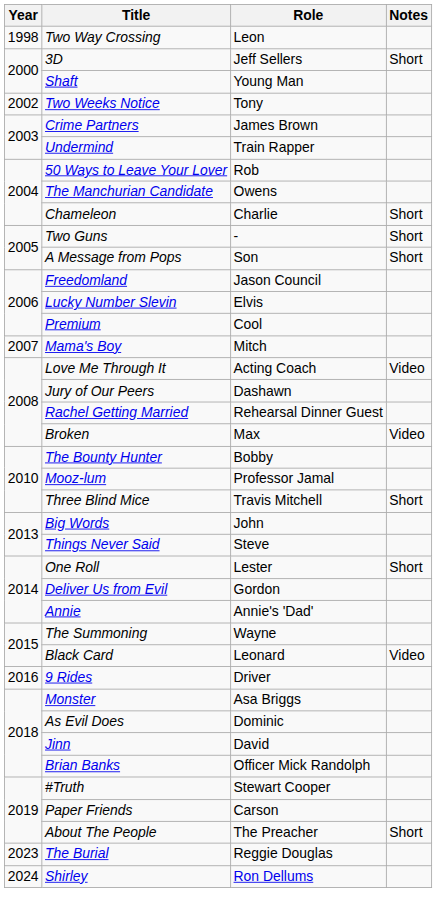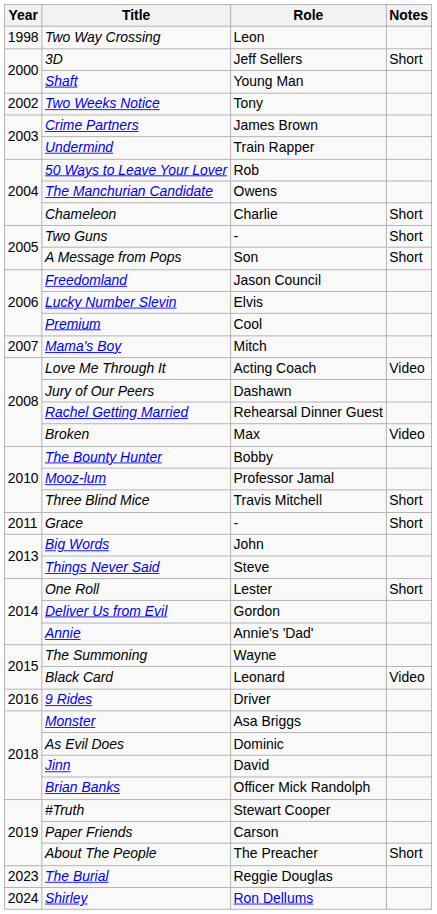 <table class="wikitable plainrowheaders sortable" style="margin-right: 0;">
 <tr>
 <th>Year</th>
 <th>Title</th>
 <th>Role</th>
 <th>Notes</th>
 </tr>
 <tr>
 <td>1998</td>
 <td><em>Two Way Crossing</em></td>
 <td>Leon</td>
 <td></td>
 </tr>
 <tr>
 <td rowspan=2>2000</td>
 <td><em>3D</em></td>
 <td>Jeff Sellers</td>
 <td>Short</td>
 </tr>
 <tr>
 <td><em><a href='#'>Shaft</a></em></td>
 <td>Young Man</td>
 <td></td>
 </tr>
 <tr>
 <td>2002</td>
 <td><em><a href='#'>Two Weeks Notice</a></em></td>
 <td>Tony</td>
 <td></td>
 </tr>
 <tr>
 <td rowspan=2>2003</td>
 <td><em><a href='#'>Crime Partners</a></em></td>
 <td>James Brown</td>
 <td></td>
 </tr>
 <tr>
 <td><em><a href='#'>Undermind</a></em></td>
 <td>Train Rapper</td>
 <td></td>
 </tr>
 <tr>
 <td rowspan=3>2004</td>
 <td><em><a href='#'>50 Ways to Leave Your Lover</a></em></td>
 <td>Rob</td>
 <td></td>
 </tr>
 <tr>
 <td><em><a href='#'>The Manchurian Candidate</a></em></td>
 <td>Owens</td>
 <td></td>
 </tr>
 <tr>
 <td><em>Chameleon</em></td>
 <td>Charlie</td>
 <td>Short</td>
 </tr>
 <tr>
 <td rowspan=2>2005</td>
 <td><em>Two Guns</em></td>
 <td>-</td>
 <td>Short</td>
 </tr>
 <tr>
 <td><em>A Message from Pops</em></td>
 <td>Son</td>
 <td>Short</td>
 </tr>
 <tr>
 <td rowspan=3>2006</td>
 <td><em><a href='#'>Freedomland</a></em></td>
 <td>Jason Council</td>
 <td></td>
 </tr>
 <tr>
 <td><em><a href='#'>Lucky Number Slevin</a></em></td>
 <td>Elvis</td>
 <td></td>
 </tr>
 <tr>
 <td><em><a href='#'>Premium</a></em></td>
 <td>Cool</td>
 <td></td>
 </tr>
 <tr>
 <td>2007</td>
 <td><em><a href='#'>Mama's Boy</a></em></td>
 <td>Mitch</td>
 <td></td>
 </tr>
 <tr>
 <td rowspan=4>2008</td>
 <td><em>Love Me Through It</em></td>
 <td>Acting Coach</td>
 <td>Video</td>
 </tr>
 <tr>
 <td><em>Jury of Our Peers</em></td>
 <td>Dashawn</td>
 <td></td>
 </tr>
 <tr>
 <td><em><a href='#'>Rachel Getting Married</a></em></td>
 <td>Rehearsal Dinner Guest</td>
 <td></td>
 </tr>
 <tr>
 <td><em>Broken</em></td>
 <td>Max</td>
 <td>Video</td>
 </tr>
 <tr>
 <td rowspan=3>2010</td>
 <td><em><a href='#'>The Bounty Hunter</a></em></td>
 <td>Bobby</td>
 <td></td>
 </tr>
 <tr>
 <td><em><a href='#'>Mooz-lum</a></em></td>
 <td>Professor Jamal</td>
 <td></td>
 </tr>
 <tr>
 <td><em>Three Blind Mice</em></td>
 <td>Travis Mitchell</td>
 <td>Short</td>
 </tr>
 <tr>
+<td>2011</td>
+<td><em>Grace</em></td>
+<td>-</td>
+<td>Short</td>
+</tr>
+<tr>
 <td rowspan=2>2013</td>
 <td><em><a href='#'>Big Words</a></em></td>
 <td>John</td>
 <td></td>
 </tr>
 <tr>
 <td><em><a href='#'>Things Never Said</a></em></td>
 <td>Steve</td>
 <td></td>
 </tr>
 <tr>
 <td rowspan=3>2014</td>
 <td><em>One Roll</em></td>
 <td>Lester</td>
 <td>Short</td>
 </tr>
 <tr>
 <td><em><a href='#'>Deliver Us from Evil</a></em></td>
 <td>Gordon</td>
 <td></td>
 </tr>
 <tr>
 <td><em><a href='#'>Annie</a></em></td>
 <td>Annie's 'Dad'</td>
 <td></td>
 </tr>
 <tr>
 <td rowspan=2>2015</td>
 <td><em>The Summoning</em></td>
 <td>Wayne</td>
 <td></td>
 </tr>
 <tr>
 <td><em>Black Card</em></td>
 <td>Leonard</td>
 <td>Video</td>
 </tr>
 <tr>
 <td>2016</td>
 <td><em><a href='#'>9 Rides</a></em></td>
 <td>Driver</td>
 <td></td>
 </tr>
 <tr>
 <td rowspan=4>2018</td>
 <td><em><a href='#'>Monster</a></em></td>
 <td>Asa Briggs</td>
 <td></td>
 </tr>
 <tr>
 <td><em>As Evil Does</em></td>
 <td>Dominic</td>
 <td></td>
 </tr>
 <tr>
 <td><em><a href='#'>Jinn</a></em></td>
 <td>David</td>
 <td></td>
 </tr>
 <tr>
 <td><em><a href='#'>Brian Banks</a></em></td>
 <td>Officer Mick Randolph</td>
 <td></td>
 </tr>
 <tr>
 <td rowspan=3>2019</td>
 <td><em>#Truth</em></td>
 <td>Stewart Cooper</td>
 <td></td>
 </tr>
 <tr>
 <td><em>Paper Friends</em></td>
 <td>Carson</td>
 <td></td>
 </tr>
 <tr>
 <td><em>About The People</em></td>
 <td>The Preacher</td>
 <td>Short</td>
 </tr>
 <tr>
 <td>2023</td>
 <td><em><a href='#'>The Burial</a></em></td>
 <td>Reggie Douglas</td>
 <td></td>
 </tr>
 <tr>
 <td>2024</td>
 <td><em><a href='#'>Shirley</a></em></td>
 <td><a href='#'>Ron Dellums</a></td>
 <td></td>
 </tr>
 </table>
